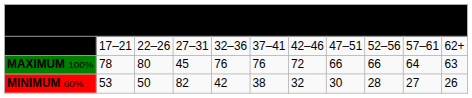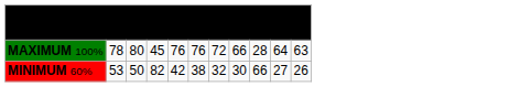 <table class="wikitable">
 <tr style="background: black" align="center">
 <td colspan="11" style="font-size:;"><span><strong>SIT-UPS (2 minutes)</strong><br><small>MALE and FEMALE</small></span></td>
-</tr>
-<tr>
-<td style="background: black"><span> <strong>AGE GROUP</strong></span></td>
-<td>17–21</td>
-<td>22–26</td>
-<td>27–31</td>
-<td>32–36</td>
-<td>37–41</td>
-<td>42–46</td>
-<td>47–51</td>
-<td>52–56</td>
-<td>57–61</td>
-<td>62+</td>
 </tr>
 <tr>
 <td style="background: green"><strong>MAXIMUM</strong> <small>100%</small></td>
 <td>78</td>
 <td>80</td>
 <td>45</td>
 <td>76</td>
 <td>76</td>
 <td>72</td>
 <td>66</td>
-<td>66</td>
+<td>28</td>
 <td>64</td>
 <td>63</td>
 </tr>
 <tr>
 <td style="background: red"><strong>MINIMUM</strong> <small>60%</small></td>
 <td>53</td>
 <td>50</td>
 <td>82</td>
 <td>42</td>
 <td>38</td>
 <td>32</td>
 <td>30</td>
-<td>28</td>
+<td>66</td>
 <td>27</td>
 <td>26</td>
 </tr>
 </table>
